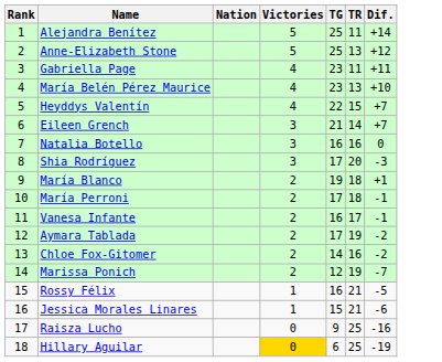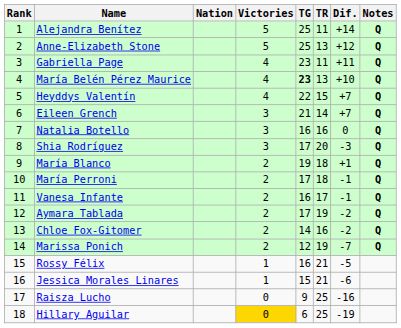 <table class="wikitable sortable" style="text-align:center">
 <tr>
 <th>Rank</th>
 <th>Name</th>
 <th>Nation</th>
 <th>Victories</th>
 <th>TG</th>
 <th>TR</th>
 <th>Dif.</th>
+<th>Notes</th>
 </tr>
 <tr style="background:#cfc">
 <td>1</td>
 <td align=left><a href='#'>Alejandra Benítez</a></td>
 <td align=left></td>
 <td>5</td>
 <td>25</td>
 <td>11</td>
 <td>+14</td>
+<td><strong>Q</strong></td>
 </tr>
 <tr style="background:#cfc">
 <td>2</td>
 <td align=left><a href='#'>Anne-Elizabeth Stone</a></td>
 <td align=left></td>
 <td>5</td>
 <td>25</td>
 <td>13</td>
 <td>+12</td>
+<td><strong>Q</strong></td>
 </tr>
 <tr style="background:#cfc">
 <td>3</td>
 <td align=left><a href='#'>Gabriella Page</a></td>
 <td align=left></td>
 <td>4</td>
 <td>23</td>
 <td>11</td>
 <td>+11</td>
+<td><strong>Q</strong></td>
 </tr>
 <tr style="background:#cfc">
 <td>4</td>
 <td align=left><a href='#'>María Belén Pérez Maurice</a></td>
 <td align=left></td>
 <td>4</td>
-<td>23</td>
+<td><strong>23</strong></td>
 <td>13</td>
 <td>+10</td>
+<td><strong>Q</strong></td>
 </tr>
 <tr style="background:#cfc">
 <td>5</td>
 <td align=left><a href='#'>Heyddys Valentín</a></td>
 <td align=left></td>
 <td>4</td>
 <td>22</td>
 <td>15</td>
 <td>+7</td>
+<td><strong>Q</strong></td>
 </tr>
 <tr style="background:#cfc">
 <td>6</td>
 <td align=left><a href='#'>Eileen Grench</a></td>
 <td align=left></td>
 <td>3</td>
 <td>21</td>
 <td>14</td>
 <td>+7</td>
+<td><strong>Q</strong></td>
 </tr>
 <tr style="background:#cfc">
 <td>7</td>
 <td align=left><a href='#'>Natalia Botello</a></td>
 <td align=left></td>
 <td>3</td>
 <td>16</td>
 <td>16</td>
 <td>0</td>
+<td><strong>Q</strong></td>
 </tr>
 <tr style="background:#cfc">
 <td>8</td>
 <td align=left><a href='#'>Shia Rodríguez</a></td>
 <td align=left></td>
 <td>3</td>
 <td>17</td>
 <td>20</td>
 <td>-3</td>
+<td><strong>Q</strong></td>
 </tr>
 <tr style="background:#cfc">
 <td>9</td>
 <td align=left><a href='#'>María Blanco</a></td>
 <td align=left></td>
 <td>2</td>
 <td>19</td>
 <td>18</td>
 <td>+1</td>
+<td><strong>Q</strong></td>
 </tr>
 <tr style="background:#cfc">
 <td>10</td>
 <td align=left><a href='#'>María Perroni</a></td>
 <td align=left></td>
 <td>2</td>
 <td>17</td>
 <td>18</td>
 <td>-1</td>
+<td><strong>Q</strong></td>
 </tr>
 <tr style="background:#cfc">
 <td>11</td>
 <td align=left><a href='#'>Vanesa Infante</a></td>
 <td align=left></td>
 <td>2</td>
 <td>16</td>
 <td>17</td>
 <td>-1</td>
+<td><strong>Q</strong></td>
 </tr>
 <tr style="background:#cfc">
 <td>12</td>
 <td align=left><a href='#'>Aymara Tablada</a></td>
 <td align=left></td>
 <td>2</td>
 <td>17</td>
 <td>19</td>
 <td>-2</td>
+<td><strong>Q</strong></td>
 </tr>
 <tr style="background:#cfc">
 <td>13</td>
 <td align=left><a href='#'>Chloe Fox-Gitomer</a></td>
 <td align=left></td>
 <td>2</td>
 <td>14</td>
 <td>16</td>
 <td>-2</td>
+<td><strong>Q</strong></td>
 </tr>
 <tr style="background:#cfc">
 <td>14</td>
 <td align=left><a href='#'>Marissa Ponich</a></td>
 <td align=left></td>
 <td>2</td>
 <td>12</td>
 <td>19</td>
 <td>-7</td>
+<td><strong>Q</strong></td>
 </tr>
 <tr>
 <td>15</td>
 <td align=left><a href='#'>Rossy Félix</a></td>
 <td align=left></td>
 <td>1</td>
 <td>16</td>
 <td>21</td>
 <td>-5</td>
+<td></td>
 </tr>
 <tr>
 <td>16</td>
 <td align=left><a href='#'>Jessica Morales Linares</a></td>
 <td align=left></td>
 <td>1</td>
 <td>15</td>
 <td>21</td>
 <td>-6</td>
+<td></td>
 </tr>
 <tr>
 <td>17</td>
 <td align=left><a href='#'>Raisza Lucho</a></td>
 <td align=left></td>
 <td>0</td>
 <td>9</td>
 <td>25</td>
 <td>-16</td>
+<td></td>
 </tr>
 <tr>
 <td>18</td>
 <td align=left><a href='#'>Hillary Aguilar</a></td>
 <td align=left></td>
 <td style="background: gold;">0</td>
 <td>6</td>
 <td>25</td>
 <td>-19</td>
+<td></td>
 </tr>
 </table>
